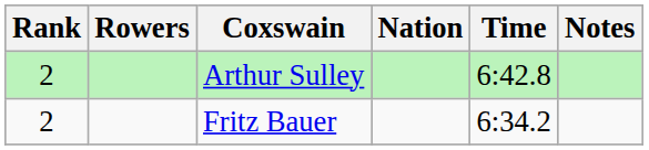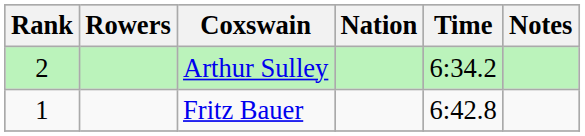 <table class="wikitable sortable" style="text-align:center">
 <tr>
 <th>Rank</th>
 <th>Rowers</th>
 <th>Coxswain</th>
 <th>Nation</th>
 <th>Time</th>
 <th>Notes</th>
 </tr>
 <tr bgcolor=bbf3bb>
 <td>2</td>
 <td align=left></td>
 <td align=left><a href='#'>Arthur Sulley</a></td>
 <td align=left></td>
+<td>6:34.2</td>
+<td></td>
+</tr>
+<tr>
+<td>1</td>
+<td align=left></td>
+<td align=left><a href='#'>Fritz Bauer</a></td>
+<td align=left></td>
 <td>6:42.8</td>
 <td></td>
 </tr>
-<tr>
-<td>2</td>
-<td align=left></td>
-<td align=left><a href='#'>Fritz Bauer</a></td>
-<td align=left></td>
-<td>6:34.2</td>
-<td></td>
-</tr>
 </table>
